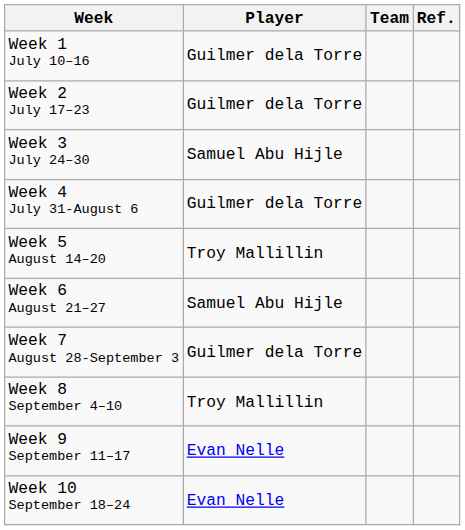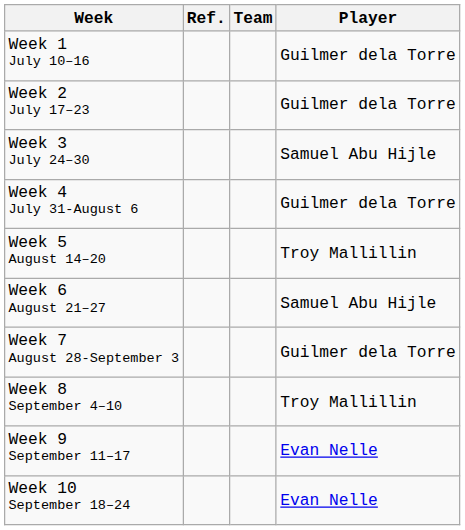 <table class=wikitable>
 <tr>
 <th>Week</th>
+<th>Ref.</th>
+<th>Team</th>
 <th>Player</th>
-<th>Team</th>
-<th>Ref.</th>
 </tr>
 <tr>
 <td>Week 1<br><sup>July 10–16</sup></td>
-<td> Guilmer dela Torre</td>
 <td></td>
 <td></td>
+<td> Guilmer dela Torre</td>
 </tr>
 <tr>
 <td>Week 2<br><sup>July 17–23</sup></td>
-<td> Guilmer dela Torre</td>
 <td></td>
 <td></td>
+<td> Guilmer dela Torre</td>
 </tr>
 <tr>
 <td>Week 3<br><sup>July 24–30</sup></td>
-<td> Samuel Abu Hijle</td>
 <td></td>
 <td></td>
+<td> Samuel Abu Hijle</td>
 </tr>
 <tr>
 <td>Week 4<br><sup>July 31-August 6</sup></td>
-<td> Guilmer dela Torre</td>
 <td></td>
 <td></td>
+<td> Guilmer dela Torre</td>
 </tr>
 <tr>
 <td>Week 5<br><sup>August 14–20</sup></td>
-<td> Troy Mallillin</td>
 <td></td>
 <td></td>
+<td> Troy Mallillin</td>
 </tr>
 <tr>
 <td>Week 6<br><sup>August 21–27</sup></td>
-<td> Samuel Abu Hijle</td>
 <td></td>
 <td></td>
+<td> Samuel Abu Hijle</td>
 </tr>
 <tr>
 <td>Week 7<br><sup>August 28-September 3</sup></td>
-<td> Guilmer dela Torre</td>
 <td></td>
 <td></td>
+<td> Guilmer dela Torre</td>
 </tr>
 <tr>
 <td>Week 8<br><sup>September 4–10</sup></td>
-<td> Troy Mallillin</td>
 <td></td>
 <td></td>
+<td> Troy Mallillin</td>
 </tr>
 <tr>
 <td>Week 9<br><sup>September 11–17</sup></td>
-<td> <a href='#'>Evan Nelle</a></td>
 <td></td>
 <td></td>
+<td> <a href='#'>Evan Nelle</a></td>
 </tr>
 <tr>
 <td>Week 10<br><sup>September 18–24</sup></td>
-<td> <a href='#'>Evan Nelle</a></td>
 <td></td>
 <td></td>
+<td> <a href='#'>Evan Nelle</a></td>
 </tr>
 </table>
